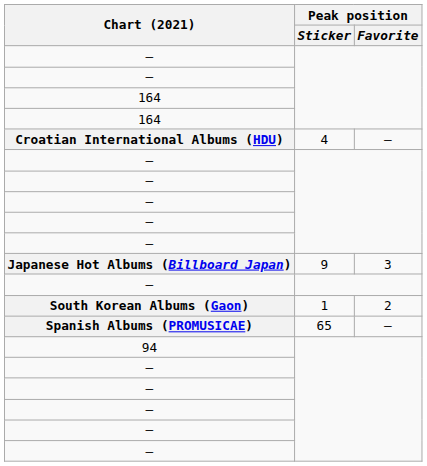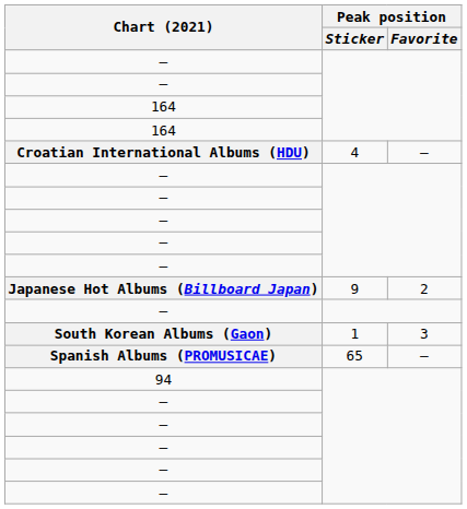 <table class="wikitable sortable plainrowheaders" style="text-align:center">
 <tr>
 <th scope="col" rowspan="2">Chart (2021)</th>
 <th scope="col" colspan="2">Peak position</th>
 </tr>
 <tr>
 <th><em>Sticker</em></th>
 <th><em>Favorite</em></th>
 </tr>
 <tr>
 <td>—</td>
 </tr>
 <tr>
 <td>—</td>
 </tr>
 <tr>
 <td>164</td>
 </tr>
 <tr>
 <td>164</td>
 </tr>
 <tr>
 <th scope="row">Croatian International Albums (<a href='#'>HDU</a>)</th>
 <td>4</td>
 <td>—</td>
 </tr>
 <tr>
 <td>—</td>
 </tr>
 <tr>
 <td>—</td>
 </tr>
 <tr>
 <td>—</td>
 </tr>
 <tr>
 <td>—</td>
 </tr>
 <tr>
 <td>—</td>
 </tr>
 <tr>
 <th scope="row">Japanese Hot Albums (<em><a href='#'>Billboard Japan</a></em>)</th>
 <td>9</td>
-<td>3</td>
+<td>2</td>
 </tr>
 <tr>
 <td>—</td>
 </tr>
 <tr>
 <th scope="row">South Korean Albums (<a href='#'>Gaon</a>)</th>
 <td>1</td>
-<td>2</td>
+<td>3</td>
 </tr>
 <tr>
 <th scope="row">Spanish Albums (<a href='#'>PROMUSICAE</a>)</th>
 <td>65</td>
 <td>—</td>
 </tr>
 <tr>
 <td>94</td>
 </tr>
 <tr>
 <td>—</td>
 </tr>
 <tr>
 <td>—</td>
 </tr>
 <tr>
 <td>—</td>
 </tr>
 <tr>
 <td>—</td>
 </tr>
 <tr>
 <td>—</td>
 </tr>
 </table>
